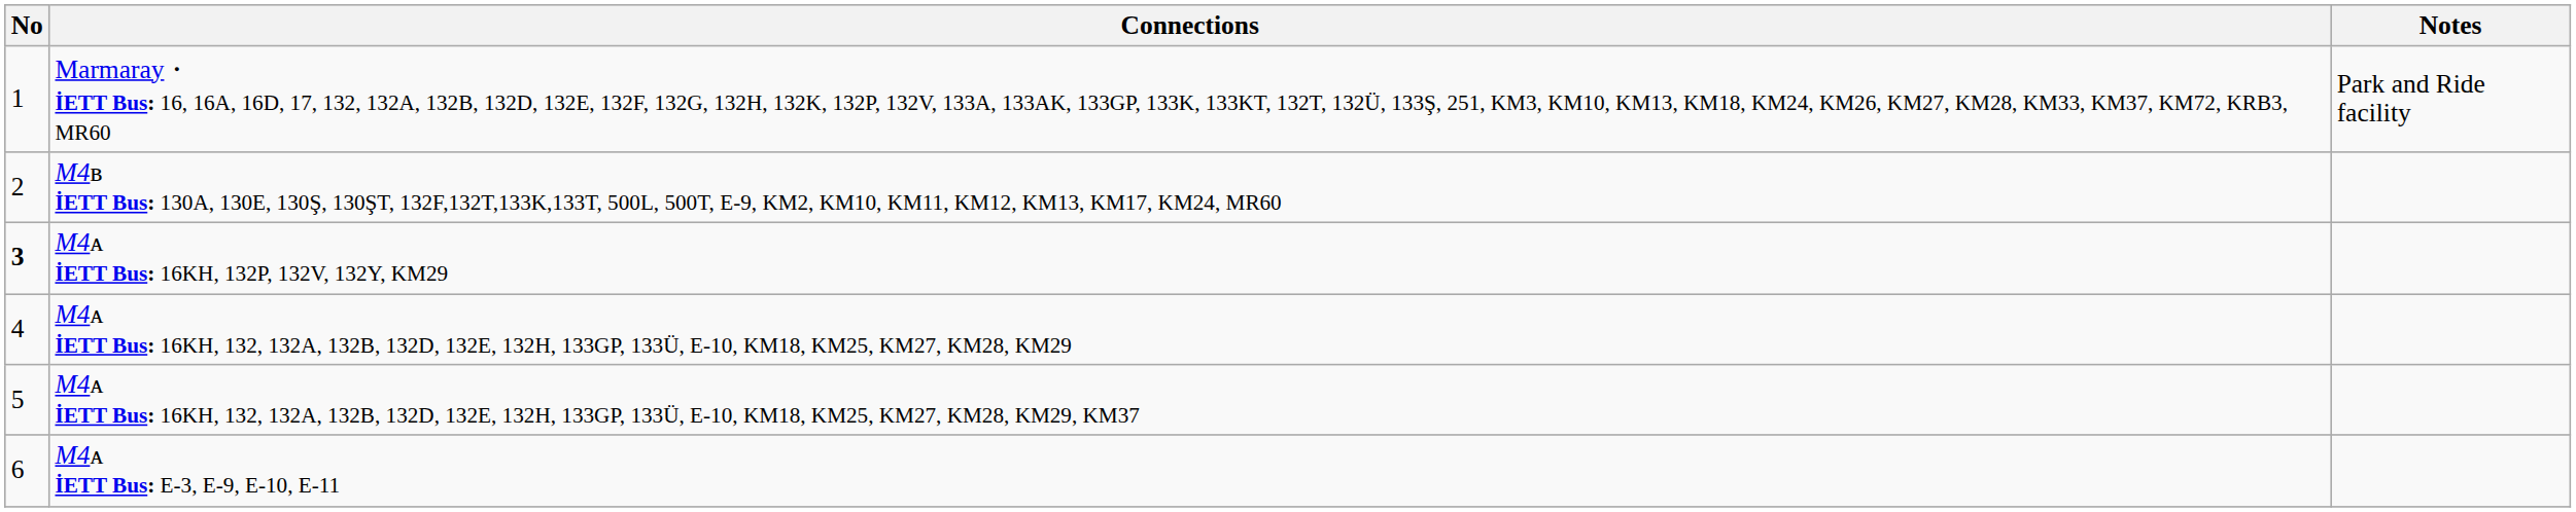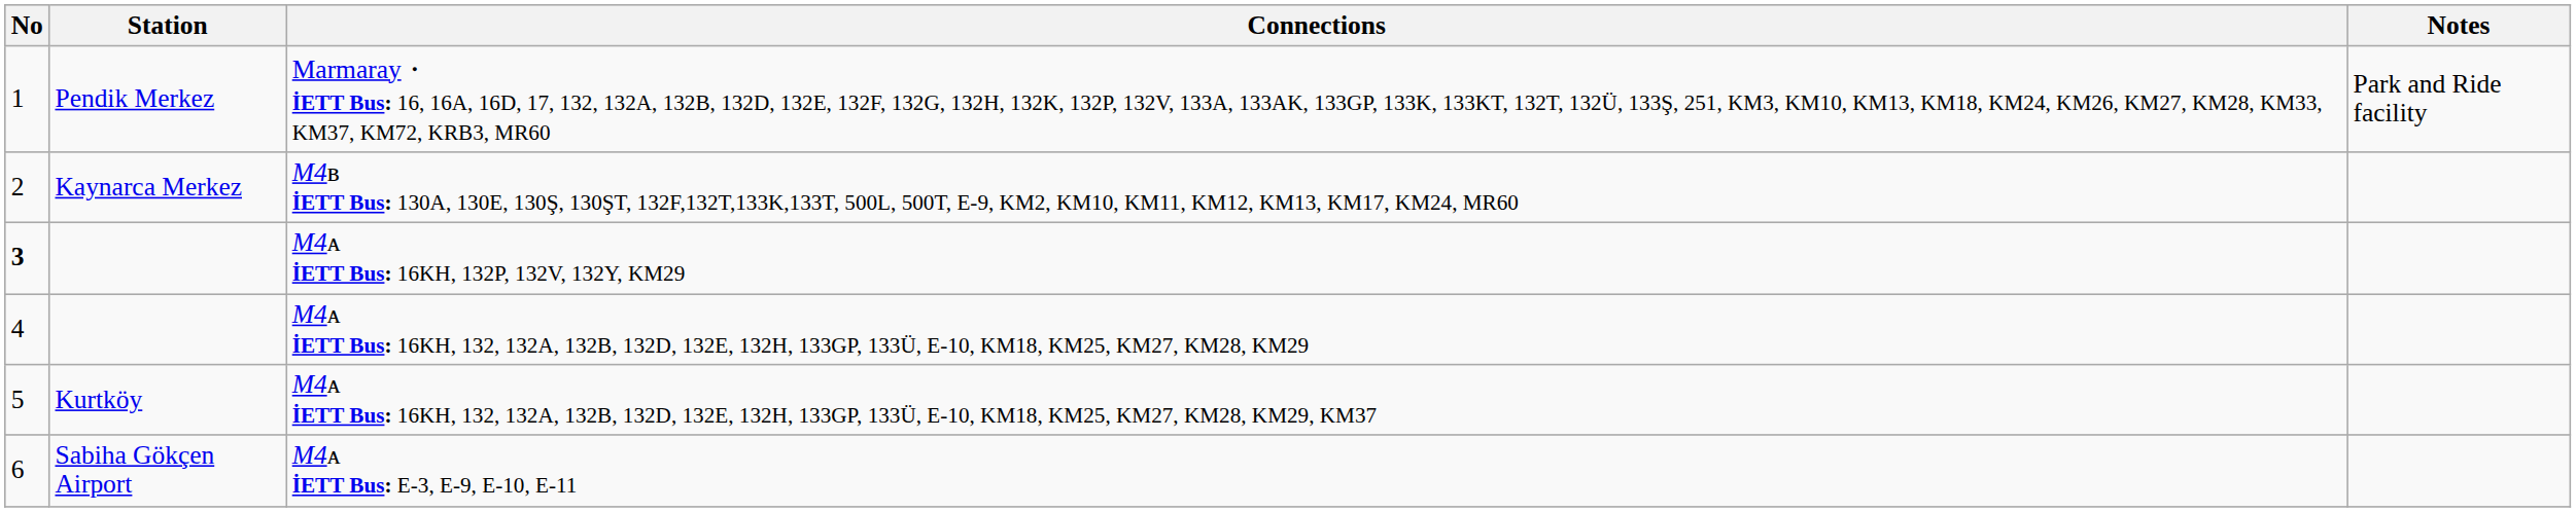 <table class="wikitable">
 <tr>
 <th>No</th>
+<th>Station</th>
 <th>Connections</th>
 <th>Notes</th>
 </tr>
 <tr>
 <td>1</td>
+<td><a href='#'>Pendik Merkez</a></td>
 <td> <a href='#'>Marmaray</a>・<br><small><strong><a href='#'>İETT Bus</a>:</strong> 16, 16A, 16D, 17, 132, 132A, 132B, 132D, 132E, 132F, 132G, 132H, 132K, 132P, 132V, 133A, 133AK, 133GP, 133K, 133KT, 132T, 132Ü, 133Ş, 251, KM3, KM10, KM13, KM18, KM24, KM26, KM27, KM28, KM33, KM37, KM72, KRB3, MR60</small></td>
 <td>Park and Ride facility</td>
 </tr>
 <tr>
 <td>2</td>
+<td><a href='#'>Kaynarca Merkez</a></td>
 <td> <em><a href='#'>M4</a></em>ʙ<br><small><strong><a href='#'>İETT Bus</a>:</strong> 130A, 130E, 130Ş, 130ŞT, 132F,132T,133K,133T, 500L, 500T, E-9, KM2, KM10, KM11, KM12, KM13, KM17, KM24, MR60</small></td>
 <td></td>
 </tr>
 <tr>
 <td><strong>3</strong></td>
+<td></td>
 <td> <em><a href='#'>M4</a></em>ᴀ<br><small><strong><a href='#'>İETT Bus</a>:</strong> 16KH, 132P, 132V, 132Y, KM29</small></td>
 <td></td>
 </tr>
 <tr>
 <td>4</td>
+<td></td>
 <td> <em><a href='#'>M4</a></em>ᴀ<br><small><strong><a href='#'>İETT Bus</a>:</strong> 16KH, 132, 132A, 132B, 132D, 132E, 132H, 133GP, 133Ü, E-10, KM18, KM25, KM27, KM28, KM29</small></td>
 <td></td>
 </tr>
 <tr>
 <td>5</td>
+<td><a href='#'>Kurtköy</a></td>
 <td> <em><a href='#'>M4</a></em>ᴀ<br><small><strong><a href='#'>İETT Bus</a>:</strong> 16KH, 132, 132A, 132B, 132D, 132E, 132H, 133GP, 133Ü, E-10, KM18, KM25, KM27, KM28, KM29, KM37</small></td>
 <td></td>
 </tr>
 <tr>
 <td>6</td>
+<td><a href='#'>Sabiha Gökçen Airport</a></td>
 <td> <em><a href='#'>M4</a></em>ᴀ<br><small><strong><a href='#'>İETT Bus</a>:</strong> E-3, E-9, E-10, E-11</small></td>
 <td></td>
 </tr>
 </table>
